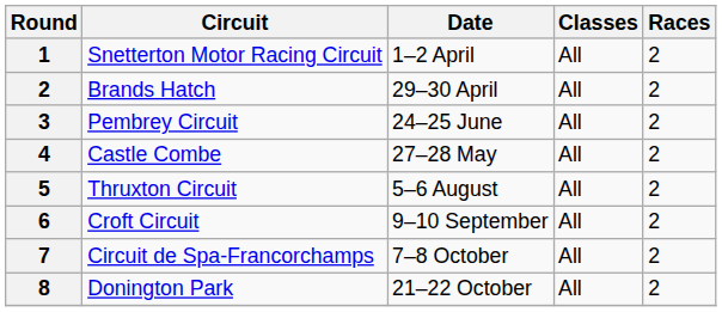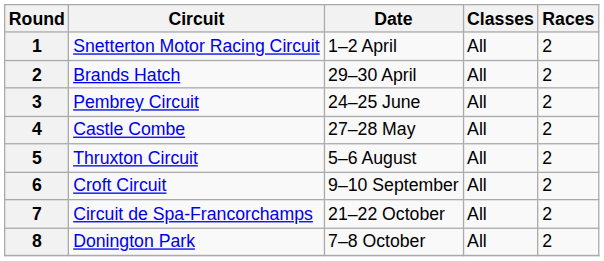 <table class="wikitable" style="font-size: 85%;">
 <tr>
 <th>Round</th>
 <th>Circuit</th>
 <th>Date</th>
 <th>Classes</th>
 <th>Races</th>
 </tr>
 <tr>
 <th>1</th>
 <td><a href='#'>Snetterton Motor Racing Circuit</a></td>
 <td>1–2 April</td>
 <td>All</td>
 <td>2</td>
 </tr>
 <tr>
 <th>2</th>
 <td><a href='#'>Brands Hatch</a></td>
 <td>29–30 April</td>
 <td>All</td>
 <td>2</td>
 </tr>
 <tr>
 <th>3</th>
 <td><a href='#'>Pembrey Circuit</a></td>
 <td>24–25 June</td>
 <td>All</td>
 <td>2</td>
 </tr>
 <tr>
 <th>4</th>
 <td><a href='#'>Castle Combe</a></td>
 <td>27–28 May</td>
 <td>All</td>
 <td>2</td>
 </tr>
 <tr>
 <th>5</th>
 <td><a href='#'>Thruxton Circuit</a></td>
 <td>5–6 August</td>
 <td>All</td>
 <td>2</td>
 </tr>
 <tr>
 <th>6</th>
 <td><a href='#'>Croft Circuit</a></td>
 <td>9–10 September</td>
 <td>All</td>
 <td>2</td>
 </tr>
 <tr>
 <th>7</th>
 <td><a href='#'>Circuit de Spa-Francorchamps</a></td>
-<td>7–8 October</td>
+<td>21–22 October</td>
 <td>All</td>
 <td>2</td>
 </tr>
 <tr>
 <th>8</th>
 <td><a href='#'>Donington Park</a></td>
-<td>21–22 October</td>
+<td>7–8 October</td>
 <td>All</td>
 <td>2</td>
 </tr>
 <tr>
 </tr>
 </table>
